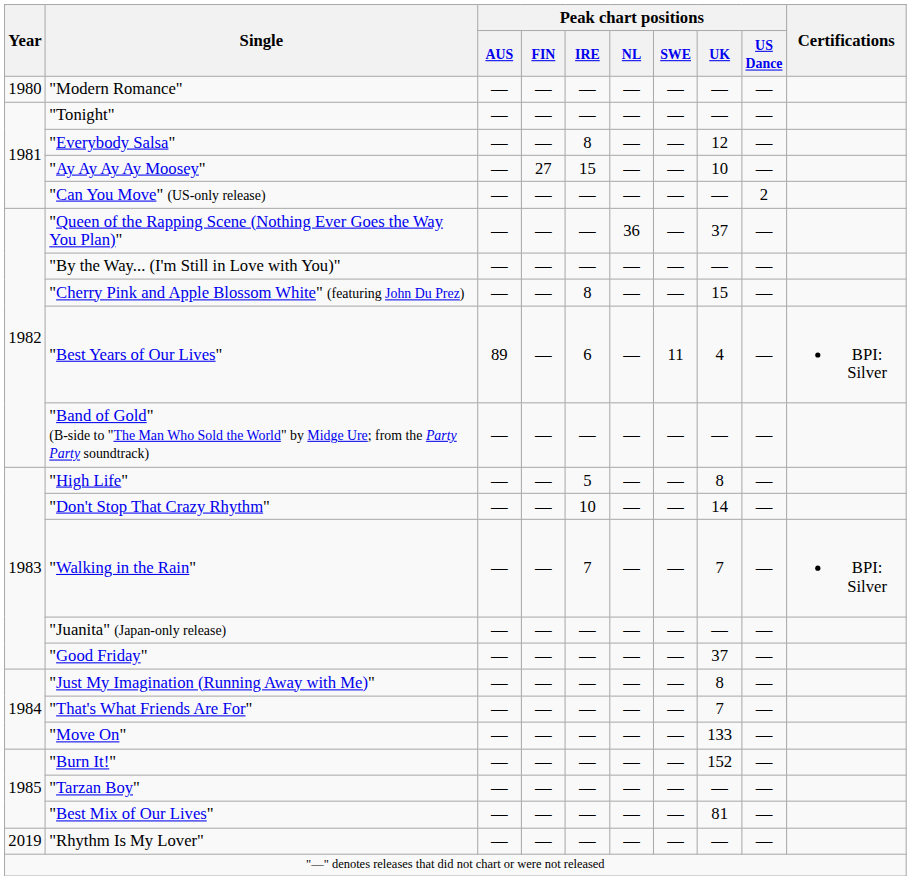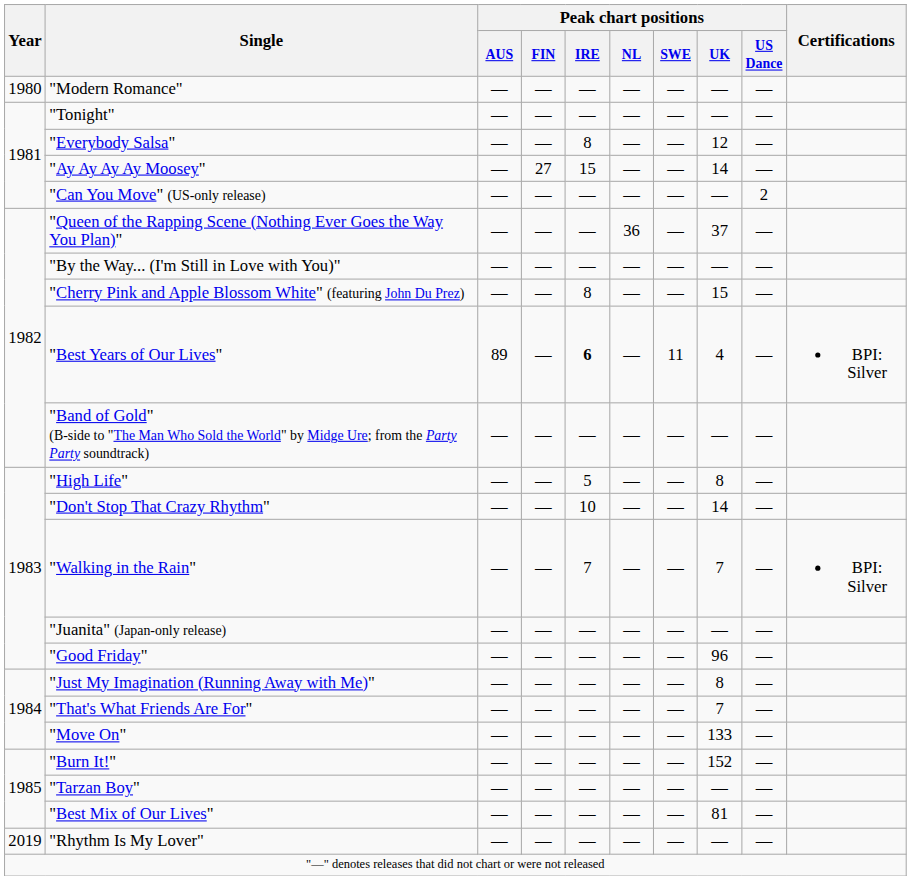 <table class="wikitable" style="text-align:center">
 <tr>
 <th rowspan="2">Year</th>
 <th rowspan="2">Single</th>
 <th colspan="7">Peak chart positions</th>
 <th rowspan="2">Certifications</th>
 </tr>
 <tr>
 <th width=35><small><a href='#'>AUS</a></small><br></th>
 <th width=35><small><a href='#'>FIN</a></small><br></th>
 <th width=35><small><a href='#'>IRE</a></small><br></th>
 <th width=35><small><a href='#'>NL</a></small><br></th>
 <th width=35><small><a href='#'>SWE</a></small><br></th>
 <th width=35><small><a href='#'>UK</a></small><br></th>
 <th width=35><small><a href='#'>US Dance</a></small><br></th>
 </tr>
 <tr>
 <td>1980</td>
 <td align="left">"Modern Romance"</td>
 <td>—</td>
 <td>—</td>
 <td>—</td>
 <td>—</td>
 <td>—</td>
 <td>—</td>
 <td>—</td>
 <td></td>
 </tr>
 <tr>
 <td rowspan="4">1981</td>
 <td align="left">"Tonight"</td>
 <td>—</td>
 <td>—</td>
 <td>—</td>
 <td>—</td>
 <td>—</td>
 <td>—</td>
 <td>—</td>
 <td></td>
 </tr>
 <tr>
 <td align="left">"<a href='#'>Everybody Salsa</a>"</td>
 <td>—</td>
 <td>—</td>
 <td>8</td>
 <td>—</td>
 <td>—</td>
 <td>12</td>
 <td>—</td>
 <td></td>
 </tr>
 <tr>
 <td align="left">"<a href='#'>Ay Ay Ay Ay Moosey</a>"</td>
 <td>—</td>
 <td>27</td>
 <td>15</td>
 <td>—</td>
 <td>—</td>
-<td>10</td>
+<td>14</td>
 <td>—</td>
 <td></td>
 </tr>
 <tr>
 <td align="left">"<a href='#'>Can You Move</a>" <small>(US-only release)</small></td>
 <td>—</td>
 <td>—</td>
 <td>—</td>
 <td>—</td>
 <td>—</td>
 <td>—</td>
 <td>2</td>
 <td></td>
 </tr>
 <tr>
 <td rowspan="5">1982</td>
 <td align="left">"<a href='#'>Queen of the Rapping Scene (Nothing Ever Goes the Way You Plan)</a>"</td>
 <td>—</td>
 <td>—</td>
 <td>—</td>
 <td>36</td>
 <td>—</td>
 <td>37</td>
 <td>—</td>
 <td></td>
 </tr>
 <tr>
 <td align="left">"By the Way... (I'm Still in Love with You)"</td>
 <td>—</td>
 <td>—</td>
 <td>—</td>
 <td>—</td>
 <td>—</td>
 <td>—</td>
 <td>—</td>
 <td></td>
 </tr>
 <tr>
 <td align="left">"<a href='#'>Cherry Pink and Apple Blossom White</a>" <small>(featuring <a href='#'>John Du Prez</a>)</small></td>
 <td>—</td>
 <td>—</td>
 <td>8</td>
 <td>—</td>
 <td>—</td>
 <td>15</td>
 <td>—</td>
 <td></td>
 </tr>
 <tr>
 <td align="left">"<a href='#'>Best Years of Our Lives</a>"</td>
 <td>89</td>
 <td>—</td>
-<td>6</td>
+<td><strong>6</strong></td>
 <td>—</td>
 <td>11</td>
 <td>4</td>
 <td>—</td>
 <td><br><ul><li>BPI: Silver</li></ul></td>
 </tr>
 <tr>
 <td align="left">"<a href='#'>Band of Gold</a>" <br><small>(B-side to "<a href='#'>The Man Who Sold the World</a>" by <a href='#'>Midge Ure</a>; from the <em><a href='#'>Party Party</a></em> soundtrack)</small></td>
 <td>—</td>
 <td>—</td>
 <td>—</td>
 <td>—</td>
 <td>—</td>
 <td>—</td>
 <td>—</td>
 <td></td>
 </tr>
 <tr>
 <td rowspan="5">1983</td>
 <td align="left">"<a href='#'>High Life</a>"</td>
 <td>—</td>
 <td>—</td>
 <td>5</td>
 <td>—</td>
 <td>—</td>
 <td>8</td>
 <td>—</td>
 <td></td>
 </tr>
 <tr>
 <td align="left">"<a href='#'>Don't Stop That Crazy Rhythm</a>"</td>
 <td>—</td>
 <td>—</td>
 <td>10</td>
 <td>—</td>
 <td>—</td>
 <td>14</td>
 <td>—</td>
 <td></td>
 </tr>
 <tr>
 <td align="left">"<a href='#'>Walking in the Rain</a>"</td>
 <td>—</td>
 <td>—</td>
 <td>7</td>
 <td>—</td>
 <td>—</td>
 <td>7</td>
 <td>—</td>
 <td><br><ul><li>BPI: Silver</li></ul></td>
 </tr>
 <tr>
 <td align="left">"Juanita" <small>(Japan-only release)</small></td>
 <td>—</td>
 <td>—</td>
 <td>—</td>
 <td>—</td>
 <td>—</td>
 <td>—</td>
 <td>—</td>
 <td></td>
 </tr>
 <tr>
 <td align="left">"<a href='#'>Good Friday</a>"</td>
 <td>—</td>
 <td>—</td>
 <td>—</td>
 <td>—</td>
 <td>—</td>
-<td>37</td>
+<td>96</td>
 <td>—</td>
 <td></td>
 </tr>
 <tr>
 <td rowspan="3">1984</td>
 <td align="left">"<a href='#'>Just My Imagination (Running Away with Me)</a>"</td>
 <td>—</td>
 <td>—</td>
 <td>—</td>
 <td>—</td>
 <td>—</td>
 <td>8</td>
 <td>—</td>
 <td></td>
 </tr>
 <tr>
 <td align="left">"<a href='#'>That's What Friends Are For</a>"</td>
 <td>—</td>
 <td>—</td>
 <td>—</td>
 <td>—</td>
 <td>—</td>
 <td>7</td>
 <td>—</td>
 <td></td>
 </tr>
 <tr>
 <td align="left">"<a href='#'>Move On</a>"</td>
 <td>—</td>
 <td>—</td>
 <td>—</td>
 <td>—</td>
 <td>—</td>
 <td>133</td>
 <td>—</td>
 <td></td>
 </tr>
 <tr>
 <td rowspan="3">1985</td>
 <td align="left">"<a href='#'>Burn It!</a>"</td>
 <td>—</td>
 <td>—</td>
 <td>—</td>
 <td>—</td>
 <td>—</td>
 <td>152</td>
 <td>—</td>
 <td></td>
 </tr>
 <tr>
 <td align="left">"<a href='#'>Tarzan Boy</a>"</td>
 <td>—</td>
 <td>—</td>
 <td>—</td>
 <td>—</td>
 <td>—</td>
 <td>—</td>
 <td>—</td>
 <td></td>
 </tr>
 <tr>
 <td align="left">"<a href='#'>Best Mix of Our Lives</a>"</td>
 <td>—</td>
 <td>—</td>
 <td>—</td>
 <td>—</td>
 <td>—</td>
 <td>81</td>
 <td>—</td>
 <td></td>
 </tr>
 <tr>
 <td>2019</td>
 <td align="left">"Rhythm Is My Lover"</td>
 <td>—</td>
 <td>—</td>
 <td>—</td>
 <td>—</td>
 <td>—</td>
 <td>—</td>
 <td>—</td>
 <td></td>
 </tr>
 <tr>
 <td colspan="10" style="font-size:9pt">"—" denotes releases that did not chart or were not released</td>
 </tr>
 </table>
